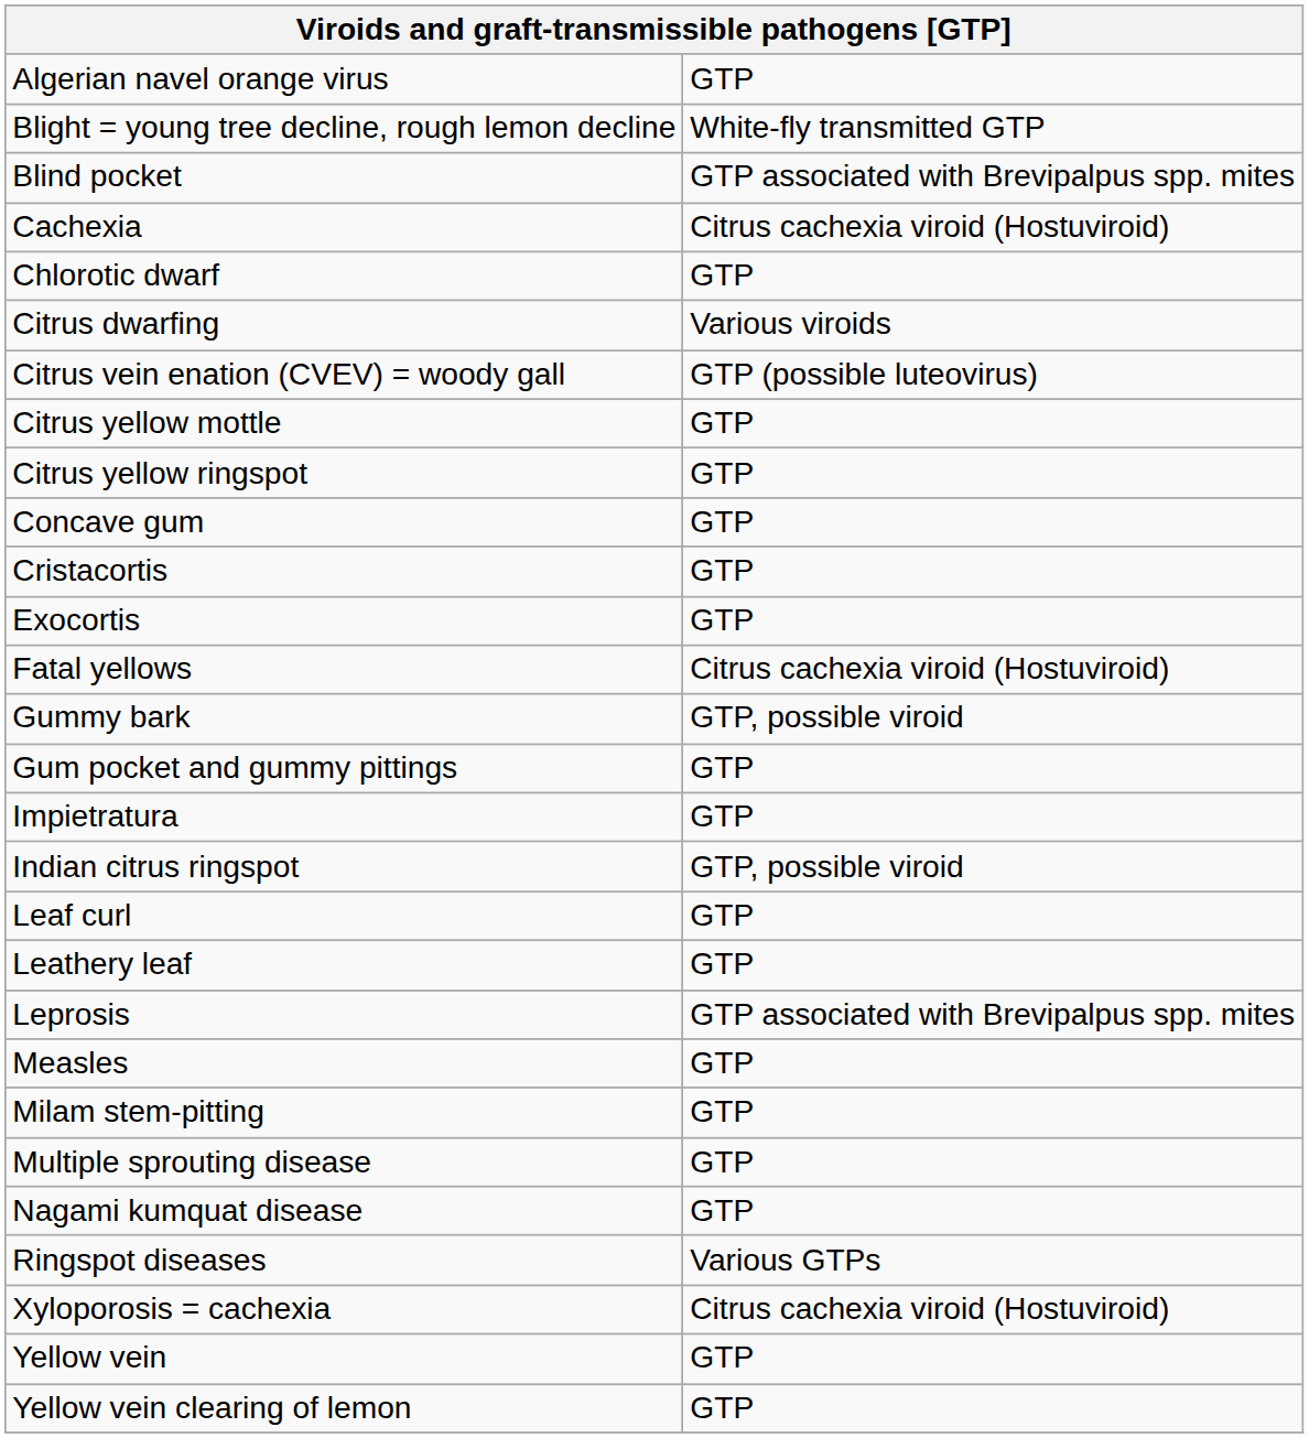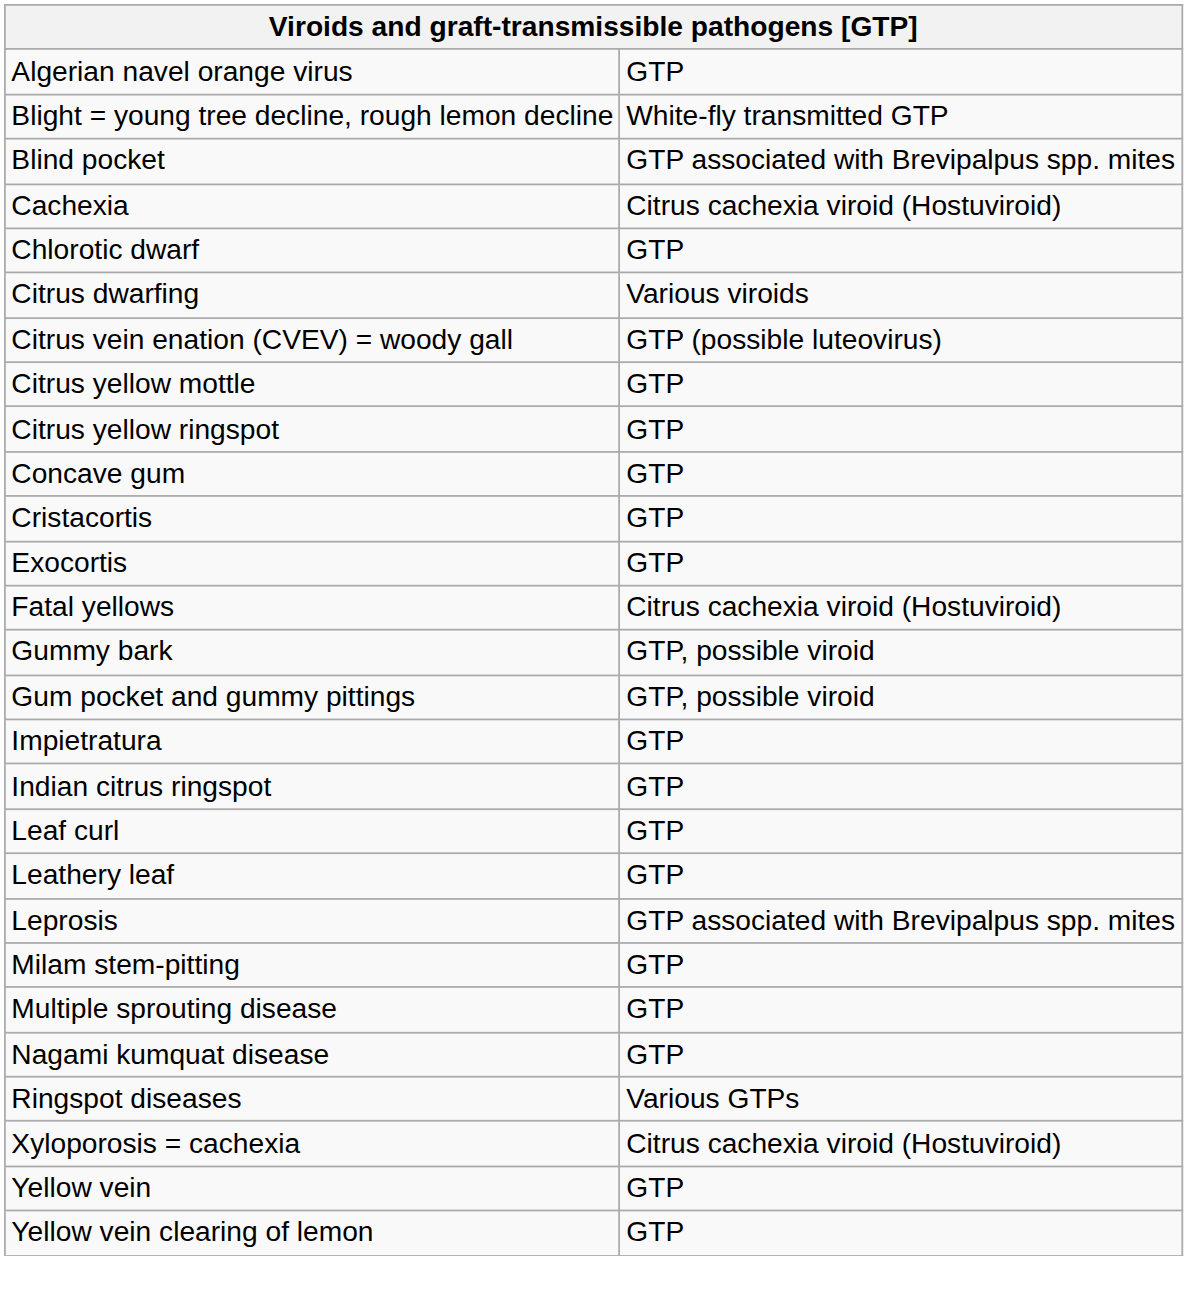 <table class="wikitable" style="clear">
 <tr>
 <th colspan=2><strong>Viroids and graft-transmissible pathogens [GTP]</strong><br></th>
 </tr>
 <tr>
 <td>Algerian navel orange virus</td>
 <td>GTP</td>
 </tr>
 <tr>
 <td>Blight = young tree decline, rough lemon decline</td>
 <td>White-fly transmitted GTP</td>
 </tr>
 <tr>
 <td>Blind pocket</td>
 <td>GTP associated with Brevipalpus spp. mites</td>
 </tr>
 <tr>
 <td>Cachexia</td>
 <td>Citrus cachexia viroid (Hostuviroid)</td>
 </tr>
 <tr>
 <td>Chlorotic dwarf</td>
 <td>GTP</td>
 </tr>
 <tr>
 <td>Citrus dwarfing</td>
 <td>Various viroids</td>
 </tr>
 <tr>
 <td>Citrus vein enation (CVEV) = woody gall</td>
 <td>GTP (possible luteovirus)</td>
 </tr>
 <tr>
 <td>Citrus yellow mottle</td>
 <td>GTP</td>
 </tr>
 <tr>
 <td>Citrus yellow ringspot</td>
 <td>GTP</td>
 </tr>
 <tr>
 <td>Concave gum</td>
 <td>GTP</td>
 </tr>
 <tr>
 <td>Cristacortis</td>
 <td>GTP</td>
 </tr>
 <tr>
 <td>Exocortis</td>
 <td>GTP</td>
 </tr>
 <tr>
 <td>Fatal yellows</td>
 <td>Citrus cachexia viroid (Hostuviroid)</td>
 </tr>
 <tr>
 <td>Gummy bark</td>
 <td>GTP, possible viroid</td>
 </tr>
 <tr>
 <td>Gum pocket and gummy pittings</td>
-<td>GTP</td>
+<td>GTP, possible viroid</td>
 </tr>
 <tr>
 <td>Impietratura</td>
 <td>GTP</td>
 </tr>
 <tr>
 <td>Indian citrus ringspot</td>
-<td>GTP, possible viroid</td>
+<td>GTP</td>
 </tr>
 <tr>
 <td>Leaf curl</td>
 <td>GTP</td>
 </tr>
 <tr>
 <td>Leathery leaf</td>
 <td>GTP</td>
 </tr>
 <tr>
 <td>Leprosis</td>
 <td>GTP associated with Brevipalpus spp. mites</td>
-</tr>
-<tr>
-<td>Measles</td>
-<td>GTP</td>
 </tr>
 <tr>
 <td>Milam stem-pitting</td>
 <td>GTP</td>
 </tr>
 <tr>
 <td>Multiple sprouting disease</td>
 <td>GTP</td>
 </tr>
 <tr>
 <td>Nagami kumquat disease</td>
 <td>GTP</td>
 </tr>
 <tr>
 <td>Ringspot diseases</td>
 <td>Various GTPs</td>
 </tr>
 <tr>
 <td>Xyloporosis = cachexia</td>
 <td>Citrus cachexia viroid (Hostuviroid)</td>
 </tr>
 <tr>
 <td>Yellow vein</td>
 <td>GTP</td>
 </tr>
 <tr>
 <td>Yellow vein clearing of lemon</td>
 <td>GTP</td>
 </tr>
 <tr>
 </tr>
 </table>
